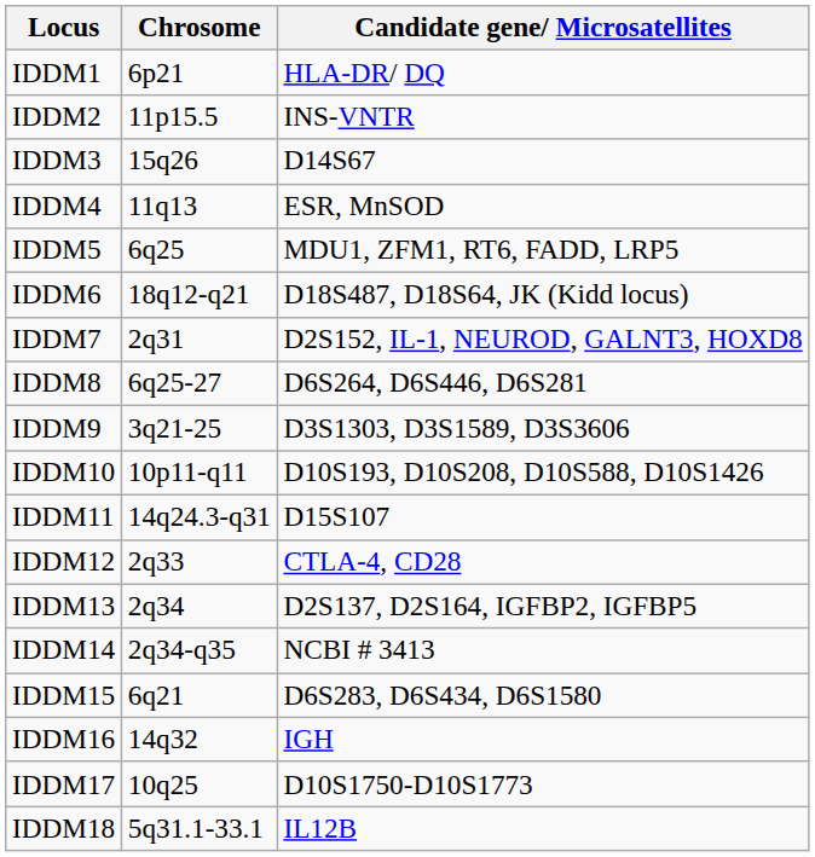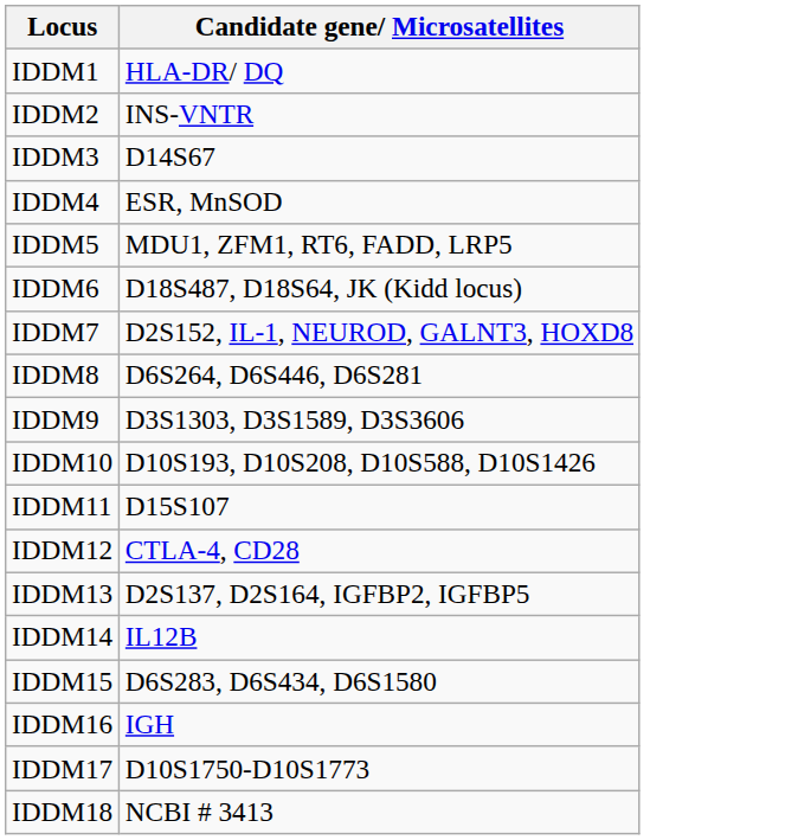 <table class="wikitable">
 <tr>
 <th>Locus</th>
-<th>Chrosome</th>
 <th>Candidate gene/ <a href='#'>Microsatellites</a></th>
 </tr>
 <tr>
 <td>IDDM1</td>
-<td>6p21</td>
 <td><a href='#'>HLA-DR</a>/ <a href='#'>DQ</a></td>
 </tr>
 <tr>
 <td>IDDM2</td>
-<td>11p15.5</td>
 <td>INS-<a href='#'>VNTR</a></td>
 </tr>
 <tr>
 <td>IDDM3</td>
-<td>15q26</td>
 <td>D14S67</td>
 </tr>
 <tr>
 <td>IDDM4</td>
-<td>11q13</td>
 <td>ESR, MnSOD</td>
 </tr>
 <tr>
 <td>IDDM5</td>
-<td>6q25</td>
 <td>MDU1, ZFM1, RT6, FADD, LRP5</td>
 </tr>
 <tr>
 <td>IDDM6</td>
-<td>18q12-q21</td>
 <td>D18S487, D18S64, JK (Kidd locus)</td>
 </tr>
 <tr>
 <td>IDDM7</td>
-<td>2q31</td>
 <td>D2S152, <a href='#'>IL-1</a>, <a href='#'>NEUROD</a>, <a href='#'>GALNT3</a>, <a href='#'>HOXD8</a></td>
 </tr>
 <tr>
 <td>IDDM8</td>
-<td>6q25-27</td>
 <td>D6S264, D6S446, D6S281</td>
 </tr>
 <tr>
 <td>IDDM9</td>
-<td>3q21-25</td>
 <td>D3S1303, D3S1589, D3S3606</td>
 </tr>
 <tr>
 <td>IDDM10</td>
-<td>10p11-q11</td>
 <td>D10S193, D10S208, D10S588, D10S1426</td>
 </tr>
 <tr>
 <td>IDDM11</td>
-<td>14q24.3-q31</td>
 <td>D15S107</td>
 </tr>
 <tr>
 <td>IDDM12</td>
-<td>2q33</td>
 <td><a href='#'>CTLA-4</a>, <a href='#'>CD28</a></td>
 </tr>
 <tr>
 <td>IDDM13</td>
-<td>2q34</td>
 <td>D2S137, D2S164, IGFBP2, IGFBP5</td>
 </tr>
 <tr>
 <td>IDDM14</td>
-<td>2q34-q35</td>
-<td>NCBI # 3413</td>
+<td><a href='#'>IL12B</a></td>
 </tr>
 <tr>
 <td>IDDM15</td>
-<td>6q21</td>
 <td>D6S283, D6S434, D6S1580</td>
 </tr>
 <tr>
 <td>IDDM16</td>
-<td>14q32</td>
 <td><a href='#'>IGH</a></td>
 </tr>
 <tr>
 <td>IDDM17</td>
-<td>10q25</td>
 <td>D10S1750-D10S1773</td>
 </tr>
 <tr>
 <td>IDDM18</td>
-<td>5q31.1-33.1</td>
-<td><a href='#'>IL12B</a></td>
+<td>NCBI # 3413</td>
 </tr>
 </table>
